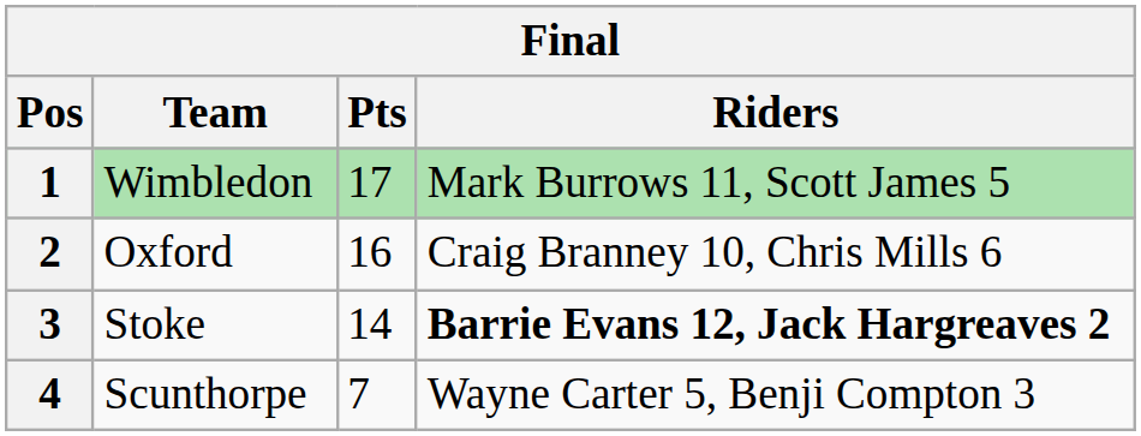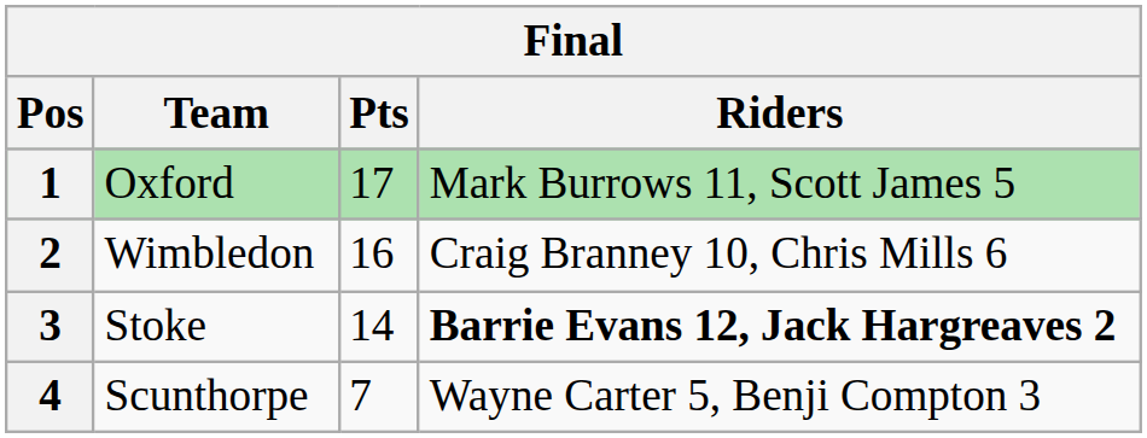 <table class="wikitable">
 <tr>
 <th colspan="4">Final</th>
 </tr>
 <tr>
 <th width=20>Pos</th>
 <th width=80>Team</th>
 <th width=20>Pts</th>
 <th width=250>Riders</th>
 </tr>
 <tr style="background:#ACE1AF;">
 <th>1</th>
-<td>Wimbledon</td>
+<td>Oxford</td>
 <td>17</td>
 <td>Mark Burrows 11, Scott James 5</td>
 </tr>
 <tr>
 <th>2</th>
-<td>Oxford</td>
+<td>Wimbledon</td>
 <td>16</td>
 <td>Craig Branney 10, Chris Mills 6</td>
 </tr>
 <tr>
 <th>3</th>
 <td>Stoke</td>
 <td>14</td>
 <td><strong>Barrie Evans 12, Jack Hargreaves 2</strong></td>
 </tr>
 <tr>
 <th>4</th>
 <td>Scunthorpe</td>
 <td>7</td>
 <td>Wayne Carter 5, Benji Compton 3</td>
 </tr>
 </table>
